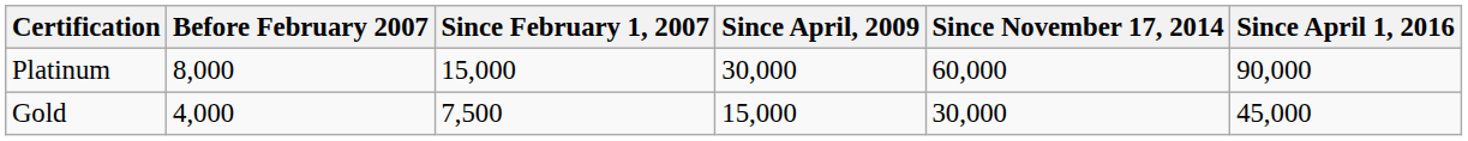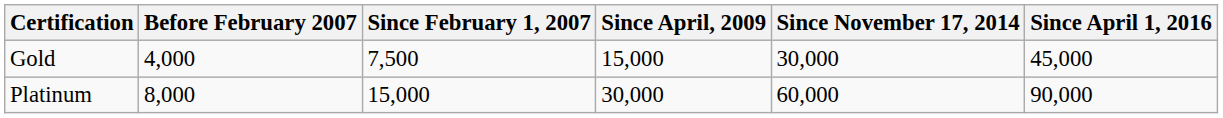 <table class="wikitable">
 <tr>
 <th>Certification</th>
 <th>Before February 2007</th>
 <th>Since February 1, 2007</th>
 <th>Since April, 2009</th>
 <th>Since November 17, 2014</th>
 <th>Since April 1, 2016</th>
 </tr>
 <tr>
+<td>Gold</td>
+<td>4,000</td>
+<td>7,500</td>
+<td>15,000</td>
+<td>30,000</td>
+<td>45,000</td>
+</tr>
+<tr>
 <td>Platinum</td>
 <td>8,000</td>
 <td>15,000</td>
 <td>30,000</td>
 <td>60,000</td>
 <td>90,000</td>
 </tr>
-<tr>
-<td>Gold</td>
-<td>4,000</td>
-<td>7,500</td>
-<td>15,000</td>
-<td>30,000</td>
-<td>45,000</td>
-</tr>
 </table>
